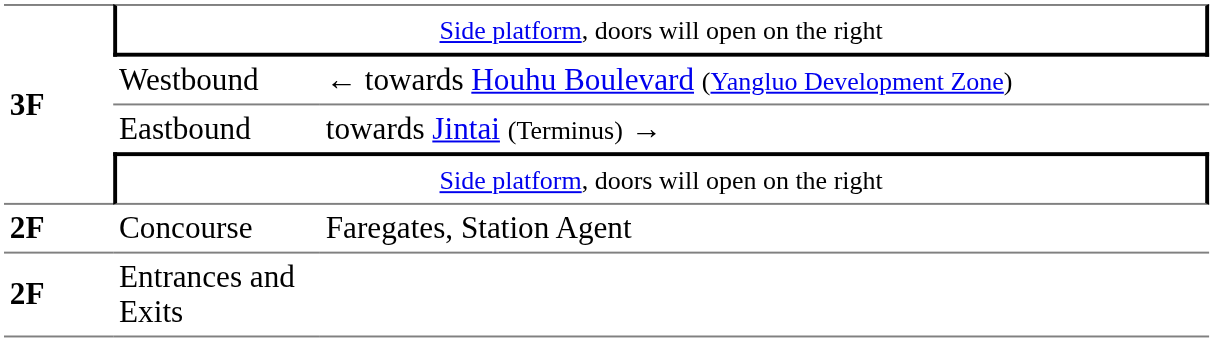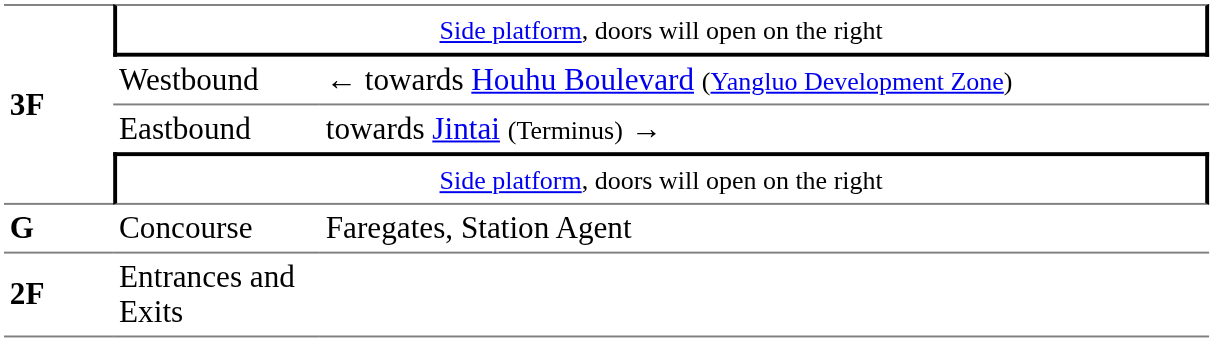 <table table border=0 cellspacing=0 cellpadding=3>
 <tr>
 <td style="border-top:solid 1px gray;border-bottom:solid 1px gray;" rowspan=4><strong>3F</strong></td>
 <td style="border-right:solid 2px black;border-left:solid 2px black;border-top:solid 1px gray;border-bottom:solid 2px black;text-align:center;" colspan=2><small><a href='#'>Side platform</a>, doors will open on the right</small></td>
 </tr>
 <tr>
 <td style="border-top:solid 0px gray;">Westbound</td>
 <td style="border-top:solid 0px gray;">←  towards <a href='#'>Houhu Boulevard</a> <small>(<a href='#'>Yangluo Development Zone</a>)</small></td>
 </tr>
 <tr>
 <td style="border-top:solid 1px gray;">Eastbound</td>
 <td style="border-top:solid 1px gray;"> towards <a href='#'>Jintai</a> <small>(Terminus)</small> →</td>
 </tr>
 <tr>
 <td style="border-right:solid 2px black;border-left:solid 2px black;border-top:solid 2px black;border-bottom:solid 1px gray;text-align:center;" colspan=2><small><a href='#'>Side platform</a>, doors will open on the right</small></td>
 </tr>
 <tr>
-<td style="border-top:solid 0px gray;border-bottom:solid 1px gray;" width=50><strong>2F</strong></td>
+<td style="border-top:solid 0px gray;border-bottom:solid 1px gray;" width=50><strong>G</strong></td>
 <td style="border-top:solid 0px gray;border-bottom:solid 1px gray;" width=100>Concourse</td>
 <td style="border-top:solid 0px gray;border-bottom:solid 1px gray;" width=450>Faregates, Station Agent</td>
 </tr>
 <tr>
 <td style="border-top:solid 0px gray;border-bottom:solid 1px gray;" width=50><strong>2F</strong></td>
 <td style="border-top:solid 0px gray;border-bottom:solid 1px gray;" width=100>Entrances and Exits</td>
 <td style="border-top:solid 0px gray;border-bottom:solid 1px gray;" width=450></td>
 </tr>
 </table>
